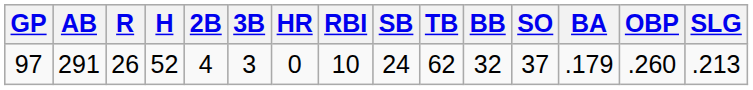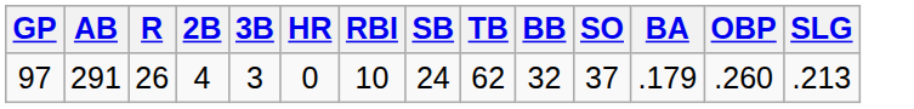 <table class="wikitable">
 <tr>
 <th><a href='#'>GP</a></th>
 <th><a href='#'>AB</a></th>
 <th><a href='#'>R</a></th>
-<th><a href='#'>H</a></th>
 <th><a href='#'>2B</a></th>
 <th><a href='#'>3B</a></th>
 <th><a href='#'>HR</a></th>
 <th><a href='#'>RBI</a></th>
 <th><a href='#'>SB</a></th>
 <th><a href='#'>TB</a></th>
 <th><a href='#'>BB</a></th>
 <th><a href='#'>SO</a></th>
 <th><a href='#'>BA</a></th>
 <th><a href='#'>OBP</a></th>
 <th><a href='#'>SLG</a></th>
 </tr>
 <tr align=center>
 <td>97</td>
 <td>291</td>
 <td>26</td>
-<td>52</td>
 <td>4</td>
 <td>3</td>
 <td>0</td>
 <td>10</td>
 <td>24</td>
 <td>62</td>
 <td>32</td>
 <td>37</td>
 <td>.179</td>
 <td>.260</td>
 <td>.213</td>
 </tr>
 </table>
